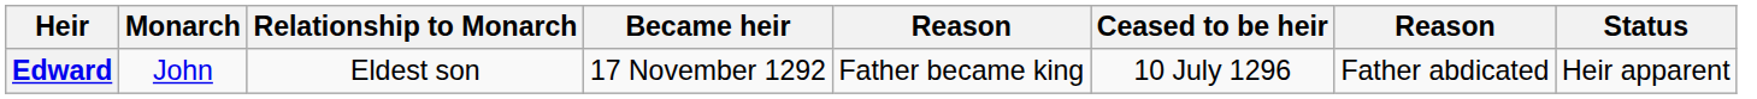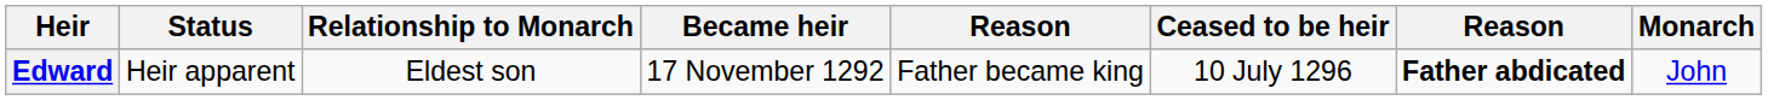 <table class="wikitable" style="text-align:center">
 <tr>
 <th>Heir</th>
-<th>Monarch</th>
+<th>Status</th>
 <th>Relationship to Monarch</th>
 <th>Became heir</th>
 <th>Reason</th>
 <th>Ceased to be heir</th>
 <th>Reason</th>
-<th>Status</th>
+<th>Monarch</th>
 </tr>
 <tr>
 <th><a href='#'>Edward</a></th>
-<td><a href='#'>John</a></td>
+<td>Heir apparent</td>
 <td>Eldest son</td>
 <td>17 November 1292</td>
 <td>Father became king</td>
 <td>10 July 1296</td>
-<td>Father abdicated</td>
-<td>Heir apparent</td>
+<td><strong>Father abdicated</strong></td>
+<td><a href='#'>John</a></td>
 </tr>
 </table>
